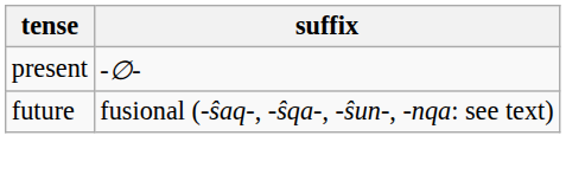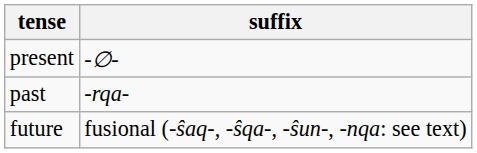 <table class="wikitable">
 <tr>
 <th>tense</th>
 <th>suffix</th>
 </tr>
 <tr>
 <td>present</td>
 <td><em>-∅-</em></td>
 </tr>
 <tr>
+<td>past</td>
+<td><em>-rqa-</em></td>
+</tr>
+<tr>
 <td>future</td>
 <td>fusional (<em>-ŝaq-</em>, <em>-ŝqa-</em>, <em>-ŝun-</em>, <em>-nqa</em>: see text)</td>
 </tr>
 </table>
